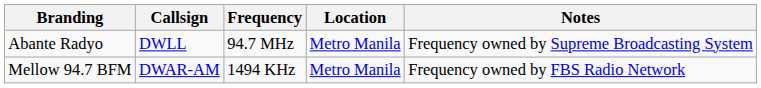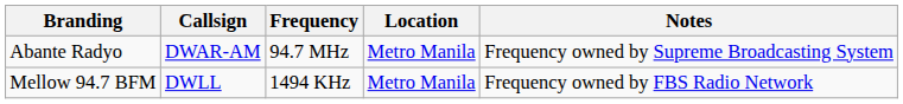 <table class="wikitable">
 <tr>
 <th>Branding</th>
 <th>Callsign</th>
 <th>Frequency</th>
 <th>Location</th>
 <th>Notes</th>
 </tr>
 <tr>
 <td>Abante Radyo</td>
-<td><a href='#'>DWLL</a></td>
+<td><a href='#'>DWAR-AM</a></td>
 <td>94.7 MHz</td>
 <td><a href='#'>Metro Manila</a></td>
 <td>Frequency owned by <a href='#'>Supreme Broadcasting System</a></td>
 </tr>
 <tr>
 <td>Mellow 94.7 BFM</td>
-<td><a href='#'>DWAR-AM</a></td>
+<td><a href='#'>DWLL</a></td>
 <td>1494 KHz</td>
 <td><a href='#'>Metro Manila</a></td>
 <td>Frequency owned by <a href='#'>FBS Radio Network</a></td>
 </tr>
 </table>
